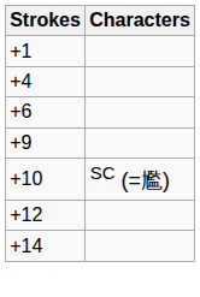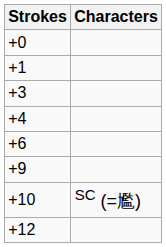 <table class="wikitable">
 <tr>
 <th>Strokes</th>
 <th>Characters</th>
 </tr>
 <tr --->
+<td>+0</td>
+<td style="font-size: large;"> </td>
+</tr>
+<tr --->
 <td>+1</td>
 <td style="font-size: large;"></td>
+</tr>
+<tr --->
+<td>+3</td>
+<td style="font-size: large;"> </td>
 </tr>
 <tr --->
 <td>+4</td>
 <td style="font-size: large;">    </td>
 </tr>
 <tr --->
 <td>+6</td>
 <td style="font-size: large;"> </td>
 </tr>
 <tr --->
 <td>+9</td>
 <td style="font-size: large;"> </td>
 </tr>
 <tr --->
 <td>+10</td>
 <td style="font-size: large;">  <sup>SC</sup> (=尷)</td>
 </tr>
 <tr --->
 <td>+12</td>
 <td style="font-size: large;"></td>
 </tr>
-<tr --->
-<td>+14</td>
-<td style="font-size: large;"> </td>
-</tr>
 </table>
